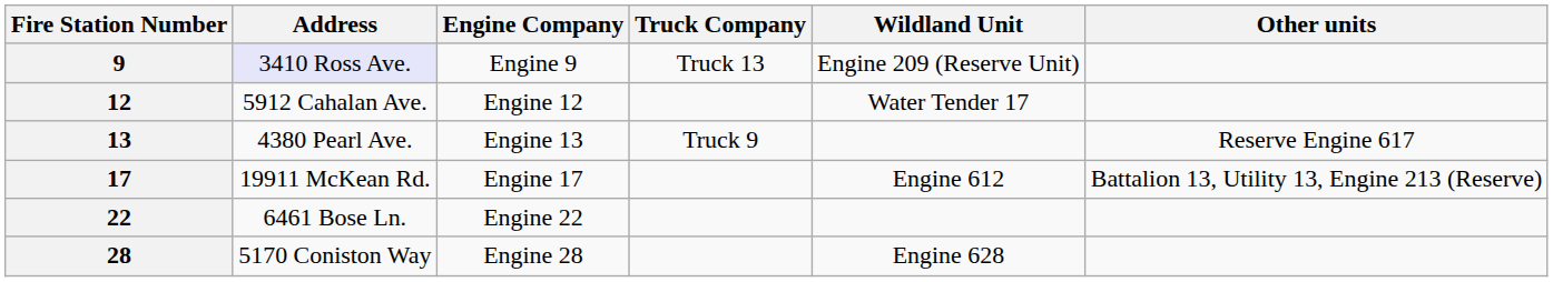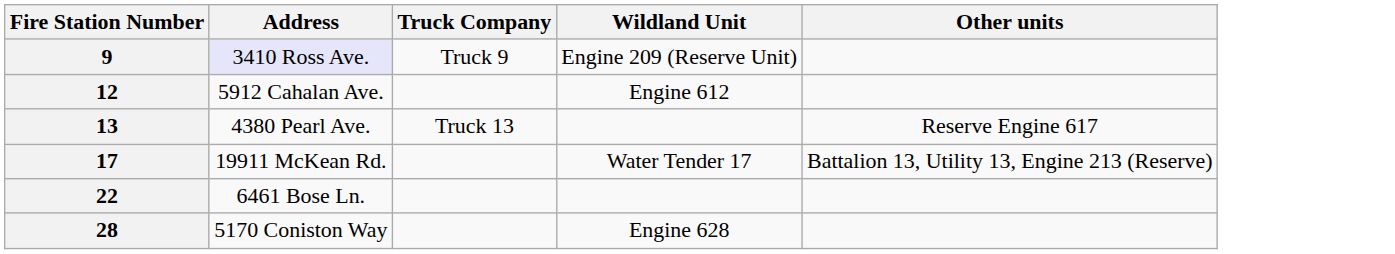 <table class=wikitable style="text-align:center;">
 <tr>
 <th>Fire Station Number</th>
 <th>Address</th>
-<th>Engine Company</th>
 <th>Truck Company</th>
 <th>Wildland Unit</th>
 <th>Other units</th>
 </tr>
 <tr>
 <th>9</th>
 <td style="background: lavender;">3410 Ross Ave.</td>
-<td>Engine 9</td>
-<td>Truck 13</td>
+<td>Truck 9</td>
 <td>Engine 209 (Reserve Unit)</td>
 <td></td>
 </tr>
 <tr>
 <th>12</th>
 <td>5912 Cahalan Ave.</td>
-<td>Engine 12</td>
 <td></td>
-<td>Water Tender 17</td>
+<td>Engine 612</td>
 <td></td>
 </tr>
 <tr>
 <th>13</th>
 <td>4380 Pearl Ave.</td>
-<td>Engine 13</td>
-<td>Truck 9</td>
+<td>Truck 13</td>
 <td></td>
 <td>Reserve Engine 617</td>
 </tr>
 <tr>
 <th>17</th>
 <td>19911 McKean Rd.</td>
-<td>Engine 17</td>
 <td></td>
-<td>Engine 612</td>
+<td>Water Tender 17</td>
 <td>Battalion 13, Utility 13, Engine 213 (Reserve)</td>
 </tr>
 <tr>
 <th>22</th>
 <td>6461 Bose Ln.</td>
-<td>Engine 22</td>
 <td></td>
 <td></td>
 <td></td>
 </tr>
 <tr>
 <th>28</th>
 <td>5170 Coniston Way</td>
-<td>Engine 28</td>
 <td></td>
 <td>Engine 628</td>
 <td></td>
 </tr>
 </table>
